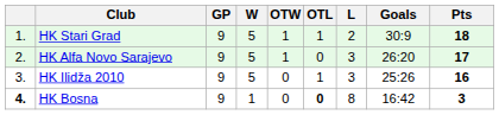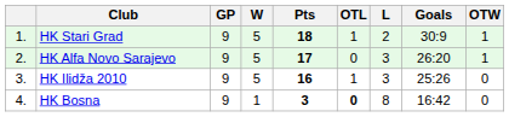 <table class="wikitable">
 <tr>
 <th width="30"></th>
 <th width="200">Club</th>
 <th width="30">GP</th>
 <th width="30">W</th>
-<th width="30">OTW</th>
+<th width="70">Pts</th>
 <th width="30">OTL</th>
 <th width="30">L</th>
 <th width="70">Goals</th>
-<th width="70">Pts</th>
+<th width="30">OTW</th>
 </tr>
 <tr bgcolor="#e6fae6" align="center">
 <td>1.</td>
 <td align="left"><a href='#'>HK Stari Grad</a></td>
 <td>9</td>
 <td>5</td>
-<td>1</td>
+<td><strong>18</strong></td>
 <td>1</td>
 <td>2</td>
 <td>30:9</td>
-<td><strong>18</strong></td>
+<td>1</td>
 </tr>
 <tr bgcolor="#e6fae6" align="center">
 <td>2.</td>
 <td align="left"><a href='#'>HK Alfa Novo Sarajevo</a></td>
 <td>9</td>
 <td>5</td>
-<td>1</td>
+<td><strong>17</strong></td>
 <td>0</td>
 <td>3</td>
 <td>26:20</td>
-<td><strong>17</strong></td>
+<td>1</td>
 </tr>
 <tr bgcolor="#FFFFFF" align="center">
 <td>3.</td>
 <td align="left"><a href='#'>HK Ilidža 2010</a></td>
 <td>9</td>
 <td>5</td>
-<td>0</td>
+<td><strong>16</strong></td>
 <td>1</td>
 <td>3</td>
 <td>25:26</td>
-<td><strong>16</strong></td>
+<td>0</td>
 </tr>
 <tr bgcolor="#FFFFFF" align="center">
-<td><strong>4.</strong></td>
+<td>4.</td>
 <td align="left"><a href='#'>HK Bosna</a></td>
 <td>9</td>
 <td>1</td>
-<td>0</td>
+<td><strong>3</strong></td>
 <td><strong>0</strong></td>
 <td>8</td>
 <td>16:42</td>
-<td><strong>3</strong></td>
+<td>0</td>
 </tr>
 </table>
